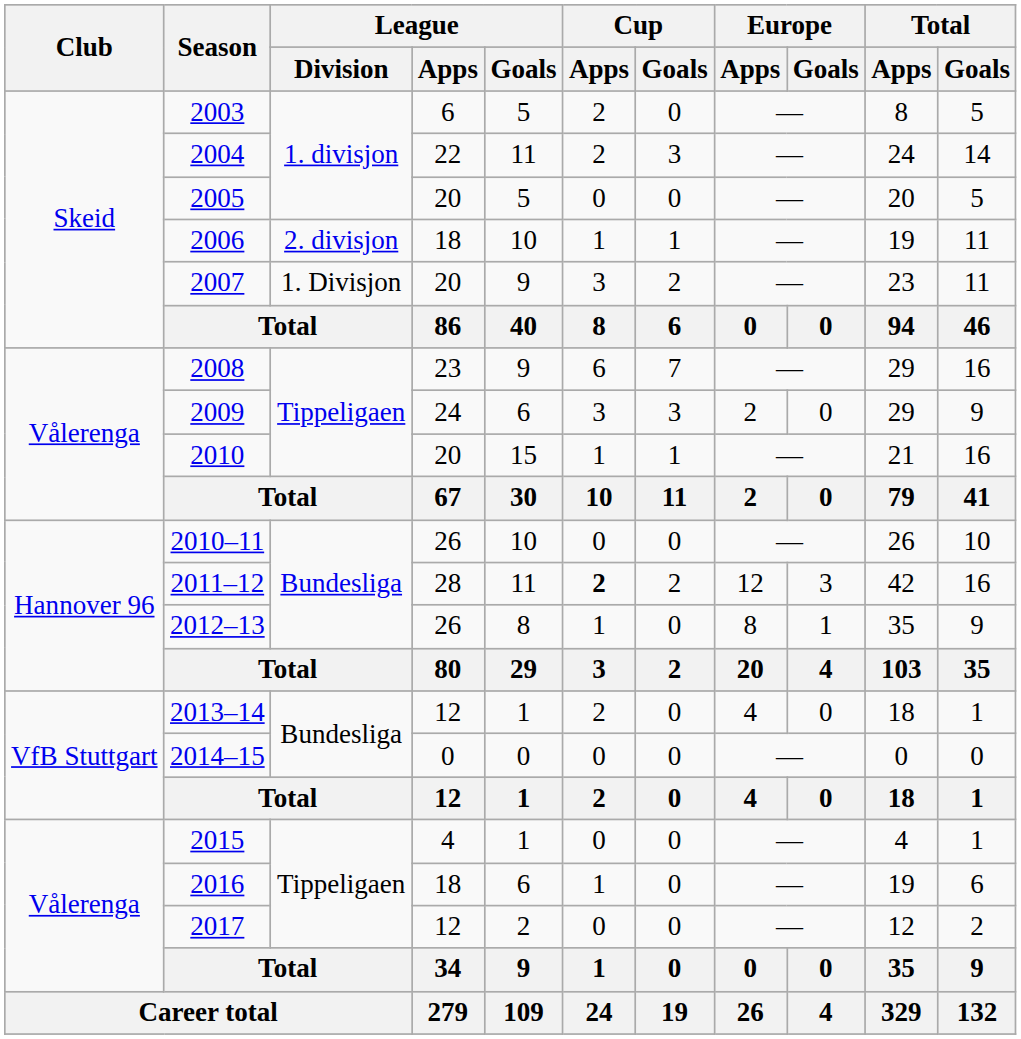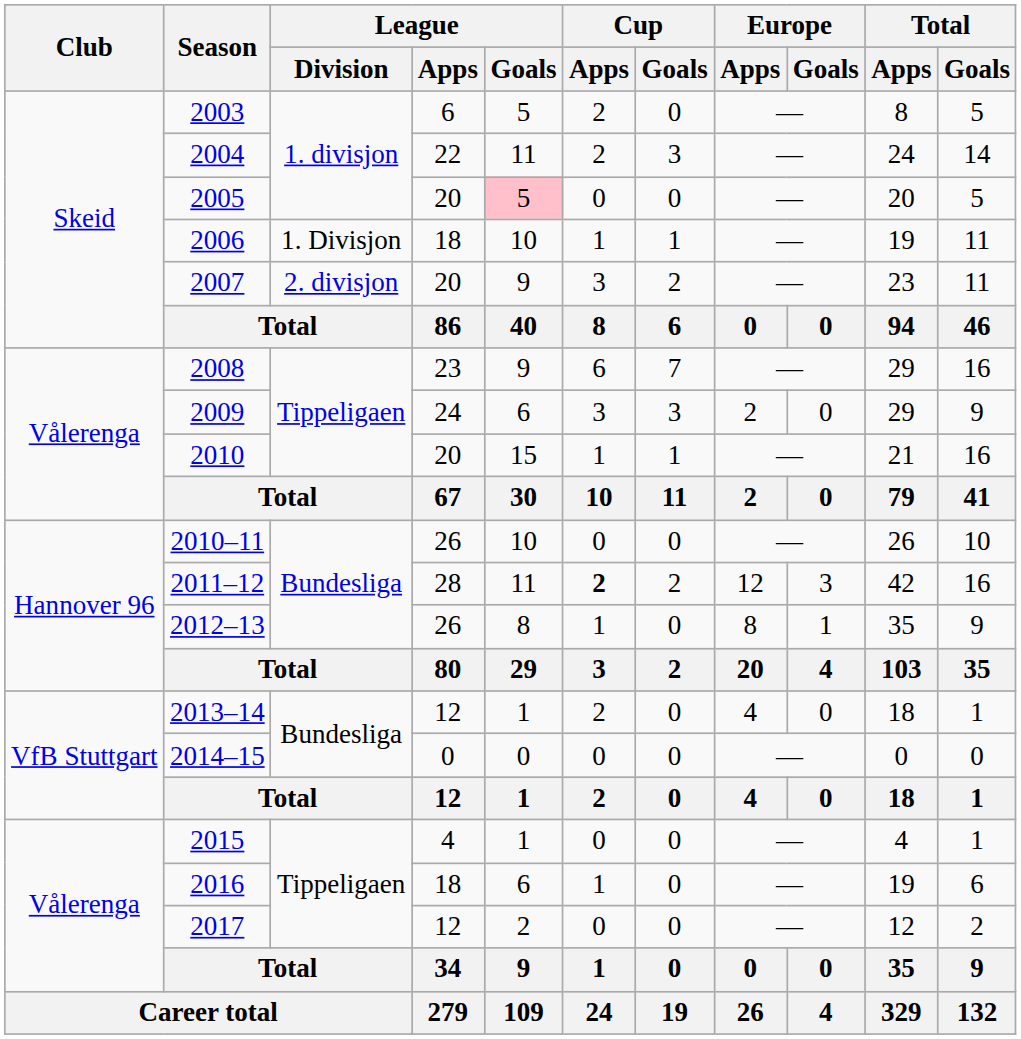 <table class="wikitable" style="text-align: center">
 <tr>
 <th rowspan=2>Club</th>
 <th rowspan=2>Season</th>
 <th colspan=3>League</th>
 <th colspan=2>Cup</th>
 <th colspan=2>Europe</th>
 <th colspan=2>Total</th>
 </tr>
 <tr>
 <th>Division</th>
 <th>Apps</th>
 <th>Goals</th>
 <th>Apps</th>
 <th>Goals</th>
 <th>Apps</th>
 <th>Goals</th>
 <th>Apps</th>
 <th>Goals</th>
 </tr>
 <tr>
 <td rowspan=6><a href='#'>Skeid</a></td>
 <td><a href='#'>2003</a></td>
 <td rowspan=3><a href='#'>1. divisjon</a></td>
 <td>6</td>
 <td>5</td>
 <td>2</td>
 <td>0</td>
 <td colspan=2>—</td>
 <td>8</td>
 <td>5</td>
 </tr>
 <tr>
 <td><a href='#'>2004</a></td>
 <td>22</td>
 <td>11</td>
 <td>2</td>
 <td>3</td>
 <td colspan=2>—</td>
 <td>24</td>
 <td>14</td>
 </tr>
 <tr>
 <td><a href='#'>2005</a></td>
 <td>20</td>
-<td>5</td>
+<td style="background: pink;">5</td>
 <td>0</td>
 <td>0</td>
 <td colspan=2>—</td>
 <td>20</td>
 <td>5</td>
 </tr>
 <tr>
 <td><a href='#'>2006</a></td>
-<td><a href='#'>2. divisjon</a></td>
+<td>1. Divisjon</td>
 <td>18</td>
 <td>10</td>
 <td>1</td>
 <td>1</td>
 <td colspan=2>—</td>
 <td>19</td>
 <td>11</td>
 </tr>
 <tr>
 <td><a href='#'>2007</a></td>
-<td>1. Divisjon</td>
+<td><a href='#'>2. divisjon</a></td>
 <td>20</td>
 <td>9</td>
 <td>3</td>
 <td>2</td>
 <td colspan=2>—</td>
 <td>23</td>
 <td>11</td>
 </tr>
 <tr>
 <th colspan=2>Total</th>
 <th>86</th>
 <th>40</th>
 <th>8</th>
 <th>6</th>
 <th>0</th>
 <th>0</th>
 <th>94</th>
 <th>46</th>
 </tr>
 <tr>
 <td rowspan=4><a href='#'>Vålerenga</a></td>
 <td><a href='#'>2008</a></td>
 <td rowspan=3><a href='#'>Tippeligaen</a></td>
 <td>23</td>
 <td>9</td>
 <td>6</td>
 <td>7</td>
 <td colspan=2>—</td>
 <td>29</td>
 <td>16</td>
 </tr>
 <tr>
 <td><a href='#'>2009</a></td>
 <td>24</td>
 <td>6</td>
 <td>3</td>
 <td>3</td>
 <td>2</td>
 <td>0</td>
 <td>29</td>
 <td>9</td>
 </tr>
 <tr>
 <td><a href='#'>2010</a></td>
 <td>20</td>
 <td>15</td>
 <td>1</td>
 <td>1</td>
 <td colspan=2>—</td>
 <td>21</td>
 <td>16</td>
 </tr>
 <tr>
 <th colspan=2>Total</th>
 <th>67</th>
 <th>30</th>
 <th>10</th>
 <th>11</th>
 <th>2</th>
 <th>0</th>
 <th>79</th>
 <th>41</th>
 </tr>
 <tr>
 <td rowspan=4><a href='#'>Hannover 96</a></td>
 <td><a href='#'>2010–11</a></td>
 <td rowspan=3><a href='#'>Bundesliga</a></td>
 <td>26</td>
 <td>10</td>
 <td>0</td>
 <td>0</td>
 <td colspan=2>—</td>
 <td>26</td>
 <td>10</td>
 </tr>
 <tr>
 <td><a href='#'>2011–12</a></td>
 <td>28</td>
 <td>11</td>
 <td><strong>2</strong></td>
 <td>2</td>
 <td>12</td>
 <td>3</td>
 <td>42</td>
 <td>16</td>
 </tr>
 <tr>
 <td><a href='#'>2012–13</a></td>
 <td>26</td>
 <td>8</td>
 <td>1</td>
 <td>0</td>
 <td>8</td>
 <td>1</td>
 <td>35</td>
 <td>9</td>
 </tr>
 <tr>
 <th colspan=2>Total</th>
 <th>80</th>
 <th>29</th>
 <th>3</th>
 <th>2</th>
 <th>20</th>
 <th>4</th>
 <th>103</th>
 <th>35</th>
 </tr>
 <tr>
 <td rowspan=3><a href='#'>VfB Stuttgart</a></td>
 <td><a href='#'>2013–14</a></td>
 <td rowspan=2>Bundesliga</td>
 <td>12</td>
 <td>1</td>
 <td>2</td>
 <td>0</td>
 <td>4</td>
 <td>0</td>
 <td>18</td>
 <td>1</td>
 </tr>
 <tr>
 <td><a href='#'>2014–15</a></td>
 <td>0</td>
 <td>0</td>
 <td>0</td>
 <td>0</td>
 <td colspan=2>—</td>
 <td>0</td>
 <td>0</td>
 </tr>
 <tr>
 <th colspan=2>Total</th>
 <th>12</th>
 <th>1</th>
 <th>2</th>
 <th>0</th>
 <th>4</th>
 <th>0</th>
 <th>18</th>
 <th>1</th>
 </tr>
 <tr>
 <td rowspan=4><a href='#'>Vålerenga</a></td>
 <td><a href='#'>2015</a></td>
 <td rowspan=3>Tippeligaen</td>
 <td>4</td>
 <td>1</td>
 <td>0</td>
 <td>0</td>
 <td colspan=2>—</td>
 <td>4</td>
 <td>1</td>
 </tr>
 <tr>
 <td><a href='#'>2016</a></td>
 <td>18</td>
 <td>6</td>
 <td>1</td>
 <td>0</td>
 <td colspan=2>—</td>
 <td>19</td>
 <td>6</td>
 </tr>
 <tr>
 <td><a href='#'>2017</a></td>
 <td>12</td>
 <td>2</td>
 <td>0</td>
 <td>0</td>
 <td colspan=2>—</td>
 <td>12</td>
 <td>2</td>
 </tr>
 <tr>
 <th colspan=2>Total</th>
 <th>34</th>
 <th>9</th>
 <th>1</th>
 <th>0</th>
 <th>0</th>
 <th>0</th>
 <th>35</th>
 <th>9</th>
 </tr>
 <tr>
 <th colspan=3>Career total</th>
 <th>279</th>
 <th>109</th>
 <th>24</th>
 <th>19</th>
 <th>26</th>
 <th>4</th>
 <th>329</th>
 <th>132</th>
 </tr>
 </table>
